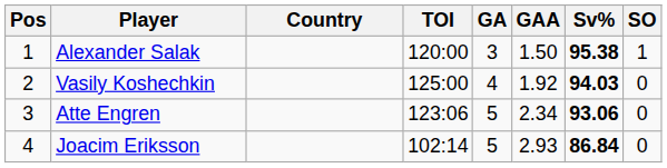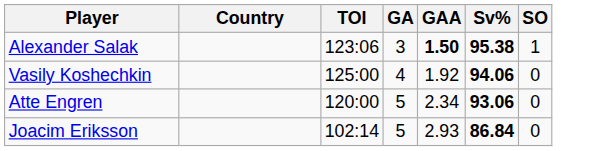 <table class="wikitable sortable" style="text-align: center;">
 <tr>
-<th width=30>Pos</th>
 <th width=150>Player</th>
 <th width=120>Country</th>
 <th width=20>TOI</th>
 <th width=20>GA</th>
 <th width=20>GAA</th>
 <th width=20>Sv%</th>
 <th width=20>SO</th>
 </tr>
 <tr>
-<td>1</td>
 <td align=left><a href='#'>Alexander Salak</a></td>
 <td align=left></td>
-<td>120:00</td>
+<td>123:06</td>
 <td>3</td>
-<td>1.50</td>
+<td><strong>1.50</strong></td>
 <td><strong>95.38</strong></td>
 <td>1</td>
 </tr>
 <tr>
-<td>2</td>
 <td align=left><a href='#'>Vasily Koshechkin</a></td>
 <td align=left></td>
 <td>125:00</td>
 <td>4</td>
 <td>1.92</td>
-<td><strong>94.03</strong></td>
+<td><strong>94.06</strong></td>
 <td>0</td>
 </tr>
 <tr>
-<td>3</td>
 <td align=left><a href='#'>Atte Engren</a></td>
 <td align=left></td>
-<td>123:06</td>
+<td>120:00</td>
 <td>5</td>
 <td>2.34</td>
 <td><strong>93.06</strong></td>
 <td>0</td>
 </tr>
 <tr>
-<td>4</td>
 <td align=left><a href='#'>Joacim Eriksson</a></td>
 <td align=left></td>
 <td>102:14</td>
 <td>5</td>
 <td>2.93</td>
 <td><strong>86.84</strong></td>
 <td>0</td>
 </tr>
 </table>
